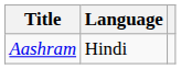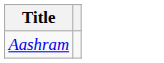 <table class="wikitable">
 <tr>
 <th>Title</th>
-<th>Language</th>
 <th></th>
 </tr>
 <tr>
 <td><em><a href='#'>Aashram</a></em></td>
-<td>Hindi</td>
 <td></td>
 </tr>
 </table>
